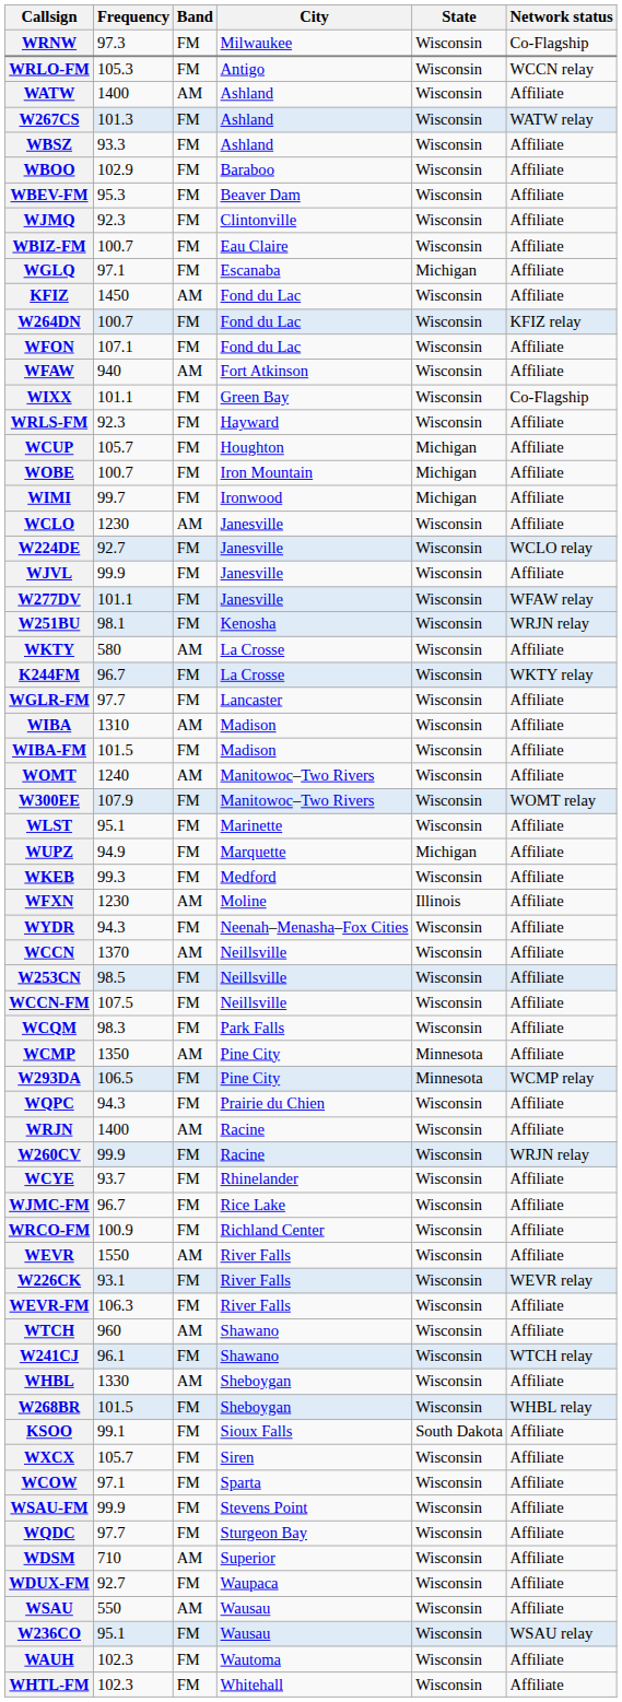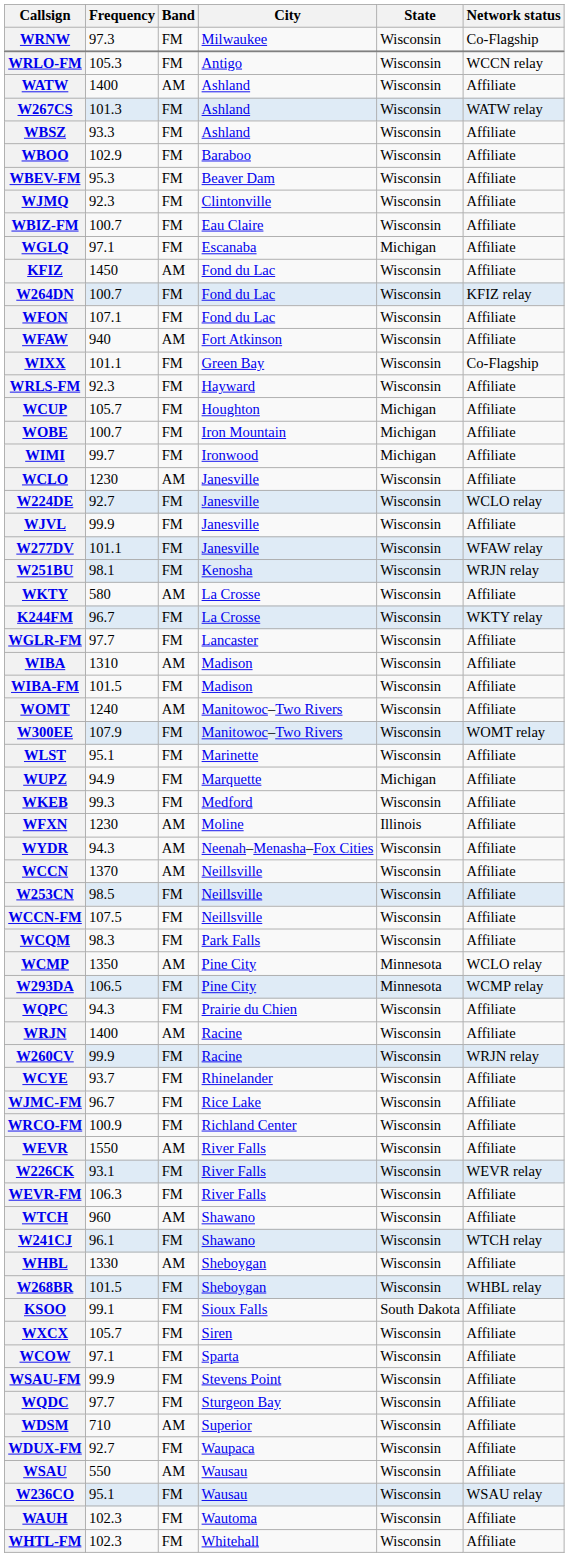 <table class="wikitable sortable">
 <tr>
 <th scope="col">Callsign</th>
 <th scope="col">Frequency</th>
 <th scope="col">Band</th>
 <th scope="col">City</th>
 <th scope="col">State</th>
 <th scope="col">Network status</th>
 </tr>
 <tr style="border-bottom:2px solid gray;">
 <th scope="row"><a href='#'>WRNW</a></th>
 <td>97.3</td>
 <td>FM</td>
 <td><a href='#'>Milwaukee</a></td>
 <td>Wisconsin</td>
 <td>Co-Flagship</td>
 </tr>
 <tr>
 <th scope="row"><a href='#'>WRLO-FM</a></th>
 <td>105.3</td>
 <td>FM</td>
 <td><a href='#'>Antigo</a></td>
 <td>Wisconsin</td>
 <td>WCCN relay</td>
 </tr>
 <tr>
 <th scope = "row"><a href='#'>WATW</a></th>
 <td>1400</td>
 <td>AM</td>
 <td><a href='#'>Ashland</a></td>
 <td>Wisconsin</td>
 <td>Affiliate</td>
 </tr>
 <tr style="background-color:#DFEBF6;">
 <th scope = "row"><a href='#'>W267CS</a></th>
 <td>101.3</td>
 <td>FM</td>
 <td><a href='#'>Ashland</a></td>
 <td>Wisconsin</td>
 <td>WATW relay</td>
 </tr>
 <tr>
 <th scope = "row"><a href='#'>WBSZ</a></th>
 <td>93.3</td>
 <td>FM</td>
 <td><a href='#'>Ashland</a></td>
 <td>Wisconsin</td>
 <td>Affiliate</td>
 </tr>
 <tr>
 <th scope = "row"><a href='#'>WBOO</a></th>
 <td>102.9</td>
 <td>FM</td>
 <td><a href='#'>Baraboo</a></td>
 <td>Wisconsin</td>
 <td>Affiliate</td>
 </tr>
 <tr>
 <th scope = "row"><a href='#'>WBEV-FM</a></th>
 <td>95.3</td>
 <td>FM</td>
 <td><a href='#'>Beaver Dam</a></td>
 <td>Wisconsin</td>
 <td>Affiliate</td>
 </tr>
 <tr>
 <th scope = "row"><a href='#'>WJMQ</a></th>
 <td>92.3</td>
 <td>FM</td>
 <td><a href='#'>Clintonville</a></td>
 <td>Wisconsin</td>
 <td>Affiliate</td>
 </tr>
 <tr>
 <th scope = "row"><a href='#'>WBIZ-FM</a></th>
 <td>100.7</td>
 <td>FM</td>
 <td><a href='#'>Eau Claire</a></td>
 <td>Wisconsin</td>
 <td>Affiliate</td>
 </tr>
 <tr>
 <th scope = "row"><a href='#'>WGLQ</a></th>
 <td>97.1</td>
 <td>FM</td>
 <td><a href='#'>Escanaba</a></td>
 <td>Michigan</td>
 <td>Affiliate</td>
 </tr>
 <tr>
 <th scope = "row"><a href='#'>KFIZ</a></th>
 <td>1450</td>
 <td>AM</td>
 <td><a href='#'>Fond du Lac</a></td>
 <td>Wisconsin</td>
 <td>Affiliate</td>
 </tr>
 <tr style="background-color:#DFEBF6;">
 <th scope = "row"><a href='#'>W264DN</a></th>
 <td>100.7</td>
 <td>FM</td>
 <td><a href='#'>Fond du Lac</a></td>
 <td>Wisconsin</td>
 <td>KFIZ relay</td>
 </tr>
 <tr>
 <th scope = "row"><a href='#'>WFON</a></th>
 <td>107.1</td>
 <td>FM</td>
 <td><a href='#'>Fond du Lac</a></td>
 <td>Wisconsin</td>
 <td>Affiliate</td>
 </tr>
 <tr>
 <th scope = "row"><a href='#'>WFAW</a></th>
 <td>940</td>
 <td>AM</td>
 <td><a href='#'>Fort Atkinson</a></td>
 <td>Wisconsin</td>
 <td>Affiliate</td>
 </tr>
 <tr>
 <th scope = "row"><a href='#'>WIXX</a></th>
 <td>101.1</td>
 <td>FM</td>
 <td><a href='#'>Green Bay</a></td>
 <td>Wisconsin</td>
 <td>Co-Flagship</td>
 </tr>
 <tr>
 <th scope = "row"><a href='#'>WRLS-FM</a></th>
 <td>92.3</td>
 <td>FM</td>
 <td><a href='#'>Hayward</a></td>
 <td>Wisconsin</td>
 <td>Affiliate</td>
 </tr>
 <tr>
 <th scope = "row"><a href='#'>WCUP</a></th>
 <td>105.7</td>
 <td>FM</td>
 <td><a href='#'>Houghton</a></td>
 <td>Michigan</td>
 <td>Affiliate</td>
 </tr>
 <tr>
 <th scope = "row"><a href='#'>WOBE</a></th>
 <td>100.7</td>
 <td>FM</td>
 <td><a href='#'>Iron Mountain</a></td>
 <td>Michigan</td>
 <td>Affiliate</td>
 </tr>
 <tr>
 <th scope = "row"><a href='#'>WIMI</a></th>
 <td>99.7</td>
 <td>FM</td>
 <td><a href='#'>Ironwood</a></td>
 <td>Michigan</td>
 <td>Affiliate</td>
 </tr>
 <tr>
 <th scope = "row"><a href='#'>WCLO</a></th>
 <td>1230</td>
 <td>AM</td>
 <td><a href='#'>Janesville</a></td>
 <td>Wisconsin</td>
 <td>Affiliate</td>
 </tr>
 <tr style="background-color:#DFEBF6;">
 <th scope = "row"><a href='#'>W224DE</a></th>
 <td>92.7</td>
 <td>FM</td>
 <td><a href='#'>Janesville</a></td>
 <td>Wisconsin</td>
 <td>WCLO relay</td>
 </tr>
 <tr>
 <th scope = "row"><a href='#'>WJVL</a></th>
 <td>99.9</td>
 <td>FM</td>
 <td><a href='#'>Janesville</a></td>
 <td>Wisconsin</td>
 <td>Affiliate</td>
 </tr>
 <tr style="background-color:#DFEBF6;">
 <th scope = "row"><a href='#'>W277DV</a></th>
 <td>101.1</td>
 <td>FM</td>
 <td><a href='#'>Janesville</a></td>
 <td>Wisconsin</td>
 <td>WFAW relay</td>
 </tr>
 <tr style="background-color:#DFEBF6;">
 <th scope = "row"><a href='#'>W251BU</a></th>
 <td>98.1</td>
 <td>FM</td>
 <td><a href='#'>Kenosha</a></td>
 <td>Wisconsin</td>
 <td>WRJN relay</td>
 </tr>
 <tr>
 <th scope = "row"><a href='#'>WKTY</a></th>
 <td>580</td>
 <td>AM</td>
 <td><a href='#'>La Crosse</a></td>
 <td>Wisconsin</td>
 <td>Affiliate</td>
 </tr>
 <tr style="background-color:#DFEBF6;">
 <th scope = "row"><a href='#'>K244FM</a></th>
 <td>96.7</td>
 <td>FM</td>
 <td><a href='#'>La Crosse</a></td>
 <td>Wisconsin</td>
 <td>WKTY relay</td>
 </tr>
 <tr>
 <th scope = "row"><a href='#'>WGLR-FM</a></th>
 <td>97.7</td>
 <td>FM</td>
 <td><a href='#'>Lancaster</a></td>
 <td>Wisconsin</td>
 <td>Affiliate</td>
 </tr>
 <tr>
 <th scope = "row"><a href='#'>WIBA</a></th>
 <td>1310</td>
 <td>AM</td>
 <td><a href='#'>Madison</a></td>
 <td>Wisconsin</td>
 <td>Affiliate</td>
 </tr>
 <tr>
 <th scope = "row"><a href='#'>WIBA-FM</a></th>
 <td>101.5</td>
 <td>FM</td>
 <td><a href='#'>Madison</a></td>
 <td>Wisconsin</td>
 <td>Affiliate</td>
 </tr>
 <tr>
 <th scope = "row"><a href='#'>WOMT</a></th>
 <td>1240</td>
 <td>AM</td>
 <td><a href='#'>Manitowoc</a>–<a href='#'>Two Rivers</a></td>
 <td>Wisconsin</td>
 <td>Affiliate</td>
 </tr>
 <tr style="background-color:#DFEBF6;">
 <th scope = "row"><a href='#'>W300EE</a></th>
 <td>107.9</td>
 <td>FM</td>
 <td><a href='#'>Manitowoc</a>–<a href='#'>Two Rivers</a></td>
 <td>Wisconsin</td>
 <td>WOMT relay</td>
 </tr>
 <tr>
 <th scope = "row"><a href='#'>WLST</a></th>
 <td>95.1</td>
 <td>FM</td>
 <td><a href='#'>Marinette</a></td>
 <td>Wisconsin</td>
 <td>Affiliate</td>
 </tr>
 <tr>
 <th scope = "row"><a href='#'>WUPZ</a></th>
 <td>94.9</td>
 <td>FM</td>
 <td><a href='#'>Marquette</a></td>
 <td>Michigan</td>
 <td>Affiliate</td>
 </tr>
 <tr>
 <th scope = "row"><a href='#'>WKEB</a></th>
 <td>99.3</td>
 <td>FM</td>
 <td><a href='#'>Medford</a></td>
 <td>Wisconsin</td>
 <td>Affiliate</td>
 </tr>
 <tr>
 <th scope = "row"><a href='#'>WFXN</a></th>
 <td>1230</td>
 <td>AM</td>
 <td><a href='#'>Moline</a></td>
 <td>Illinois</td>
 <td>Affiliate</td>
 </tr>
 <tr>
 <th scope = "row"><a href='#'>WYDR</a></th>
 <td>94.3</td>
-<td>FM</td>
+<td>AM</td>
 <td><a href='#'>Neenah</a>–<a href='#'>Menasha</a>–<a href='#'>Fox Cities</a></td>
 <td>Wisconsin</td>
 <td>Affiliate</td>
 </tr>
 <tr>
 <th scope = "row"><a href='#'>WCCN</a></th>
 <td>1370</td>
 <td>AM</td>
 <td><a href='#'>Neillsville</a></td>
 <td>Wisconsin</td>
 <td>Affiliate</td>
 </tr>
 <tr style="background-color:#DFEBF6;">
 <th scope = "row"><a href='#'>W253CN</a></th>
 <td>98.5</td>
 <td>FM</td>
 <td><a href='#'>Neillsville</a></td>
 <td>Wisconsin</td>
 <td>Affiliate</td>
 </tr>
 <tr>
 <th scope = "row"><a href='#'>WCCN-FM</a></th>
 <td>107.5</td>
 <td>FM</td>
 <td><a href='#'>Neillsville</a></td>
 <td>Wisconsin</td>
 <td>Affiliate</td>
 </tr>
 <tr>
 <th scope = "row"><a href='#'>WCQM</a></th>
 <td>98.3</td>
 <td>FM</td>
 <td><a href='#'>Park Falls</a></td>
 <td>Wisconsin</td>
 <td>Affiliate</td>
 </tr>
 <tr>
 <th scope = "row"><a href='#'>WCMP</a></th>
 <td>1350</td>
 <td>AM</td>
 <td><a href='#'>Pine City</a></td>
 <td>Minnesota</td>
-<td>Affiliate</td>
+<td>WCLO relay</td>
 </tr>
 <tr style="background-color:#DFEBF6;">
 <th scope = "row"><a href='#'>W293DA</a></th>
 <td>106.5</td>
 <td>FM</td>
 <td><a href='#'>Pine City</a></td>
 <td>Minnesota</td>
 <td>WCMP relay</td>
 </tr>
 <tr>
 <th scope = "row"><a href='#'>WQPC</a></th>
 <td>94.3</td>
 <td>FM</td>
 <td><a href='#'>Prairie du Chien</a></td>
 <td>Wisconsin</td>
 <td>Affiliate</td>
 </tr>
 <tr>
 <th scope = "row"><a href='#'>WRJN</a></th>
 <td>1400</td>
 <td>AM</td>
 <td><a href='#'>Racine</a></td>
 <td>Wisconsin</td>
 <td>Affiliate</td>
 </tr>
 <tr style="background-color:#DFEBF6;">
 <th scope = "row"><a href='#'>W260CV</a></th>
 <td>99.9</td>
 <td>FM</td>
 <td><a href='#'>Racine</a></td>
 <td>Wisconsin</td>
 <td>WRJN relay</td>
 </tr>
 <tr>
 <th scope = "row"><a href='#'>WCYE</a></th>
 <td>93.7</td>
 <td>FM</td>
 <td><a href='#'>Rhinelander</a></td>
 <td>Wisconsin</td>
 <td>Affiliate</td>
 </tr>
 <tr>
 <th scope = "row"><a href='#'>WJMC-FM</a></th>
 <td>96.7</td>
 <td>FM</td>
 <td><a href='#'>Rice Lake</a></td>
 <td>Wisconsin</td>
 <td>Affiliate</td>
 </tr>
 <tr>
 <th scope = "row"><a href='#'>WRCO-FM</a></th>
 <td>100.9</td>
 <td>FM</td>
 <td><a href='#'>Richland Center</a></td>
 <td>Wisconsin</td>
 <td>Affiliate</td>
 </tr>
 <tr>
 <th scope = "row"><a href='#'>WEVR</a></th>
 <td>1550</td>
 <td>AM</td>
 <td><a href='#'>River Falls</a></td>
 <td>Wisconsin</td>
 <td>Affiliate</td>
 </tr>
 <tr style="background-color:#DFEBF6;">
 <th scope = "row"><a href='#'>W226CK</a></th>
 <td>93.1</td>
 <td>FM</td>
 <td><a href='#'>River Falls</a></td>
 <td>Wisconsin</td>
 <td>WEVR relay</td>
 </tr>
 <tr>
 <th scope = "row"><a href='#'>WEVR-FM</a></th>
 <td>106.3</td>
 <td>FM</td>
 <td><a href='#'>River Falls</a></td>
 <td>Wisconsin</td>
 <td>Affiliate</td>
 </tr>
 <tr>
 <th scope = "row"><a href='#'>WTCH</a></th>
 <td>960</td>
 <td>AM</td>
 <td><a href='#'>Shawano</a></td>
 <td>Wisconsin</td>
 <td>Affiliate</td>
 </tr>
 <tr style="background-color:#DFEBF6;">
 <th scope = "row"><a href='#'>W241CJ</a></th>
 <td>96.1</td>
 <td>FM</td>
 <td><a href='#'>Shawano</a></td>
 <td>Wisconsin</td>
 <td>WTCH relay</td>
 </tr>
 <tr>
 <th scope = "row"><a href='#'>WHBL</a></th>
 <td>1330</td>
 <td>AM</td>
 <td><a href='#'>Sheboygan</a></td>
 <td>Wisconsin</td>
 <td>Affiliate</td>
 </tr>
 <tr style="background-color:#DFEBF6;">
 <th scope = "row"><a href='#'>W268BR</a></th>
 <td>101.5</td>
 <td>FM</td>
 <td><a href='#'>Sheboygan</a></td>
 <td>Wisconsin</td>
 <td>WHBL relay</td>
 </tr>
 <tr>
 <th scope = "row"><a href='#'>KSOO</a></th>
 <td>99.1</td>
 <td>FM</td>
 <td><a href='#'>Sioux Falls</a></td>
 <td>South Dakota</td>
 <td>Affiliate</td>
 </tr>
 <tr>
 <th scope = "row"><a href='#'>WXCX</a></th>
 <td>105.7</td>
 <td>FM</td>
 <td><a href='#'>Siren</a></td>
 <td>Wisconsin</td>
 <td>Affiliate</td>
 </tr>
 <tr>
 <th scope = "row"><a href='#'>WCOW</a></th>
 <td>97.1</td>
 <td>FM</td>
 <td><a href='#'>Sparta</a></td>
 <td>Wisconsin</td>
 <td>Affiliate</td>
 </tr>
 <tr>
 <th scope = "row"><a href='#'>WSAU-FM</a></th>
 <td>99.9</td>
 <td>FM</td>
 <td><a href='#'>Stevens Point</a></td>
 <td>Wisconsin</td>
 <td>Affiliate</td>
 </tr>
 <tr>
 <th scope = "row"><a href='#'>WQDC</a></th>
 <td>97.7</td>
 <td>FM</td>
 <td><a href='#'>Sturgeon Bay</a></td>
 <td>Wisconsin</td>
 <td>Affiliate</td>
 </tr>
 <tr>
 <th scope = "row"><a href='#'>WDSM</a></th>
 <td>710</td>
 <td>AM</td>
 <td><a href='#'>Superior</a></td>
 <td>Wisconsin</td>
 <td>Affiliate</td>
 </tr>
 <tr>
 <th scope = "row"><a href='#'>WDUX-FM</a></th>
 <td>92.7</td>
 <td>FM</td>
 <td><a href='#'>Waupaca</a></td>
 <td>Wisconsin</td>
 <td>Affiliate</td>
 </tr>
 <tr>
 <th scope = "row"><a href='#'>WSAU</a></th>
 <td>550</td>
 <td>AM</td>
 <td><a href='#'>Wausau</a></td>
 <td>Wisconsin</td>
 <td>Affiliate</td>
 </tr>
 <tr style="background-color:#DFEBF6;">
 <th scope = "row"><a href='#'>W236CO</a></th>
 <td>95.1</td>
 <td>FM</td>
 <td><a href='#'>Wausau</a></td>
 <td>Wisconsin</td>
 <td>WSAU relay</td>
 </tr>
 <tr>
 <th scope = "row"><a href='#'>WAUH</a></th>
 <td>102.3</td>
 <td>FM</td>
 <td><a href='#'>Wautoma</a></td>
 <td>Wisconsin</td>
 <td>Affiliate</td>
 </tr>
 <tr>
 <th scope = "row"><a href='#'>WHTL-FM</a></th>
 <td>102.3</td>
 <td>FM</td>
 <td><a href='#'>Whitehall</a></td>
 <td>Wisconsin</td>
 <td>Affiliate</td>
 </tr>
 </table>
